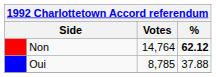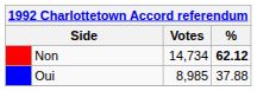 <table class="wikitable" style="font-size: 95%; clear:both">
 <tr style="background-color:#E9E9E9">
 <th colspan=4><a href='#'>1992 Charlottetown Accord referendum</a></th>
 </tr>
 <tr style="background-color:#E9E9E9">
 <th colspan=2 style="width: 130px">Side</th>
 <th style="width: 50px">Votes</th>
 <th style="width: 40px">%</th>
 </tr>
 <tr>
 <td bgcolor="red"></td>
 <td>Non</td>
-<td align="right">14,764</td>
+<td align="right">14,734</td>
 <td align="right"><strong>62.12</strong></td>
 </tr>
 <tr>
 <td bgcolor="blue"></td>
 <td>Oui</td>
-<td align="right">8,785</td>
+<td align="right">8,985</td>
 <td align="right">37.88</td>
 </tr>
 <tr>
 </tr>
 </table>
